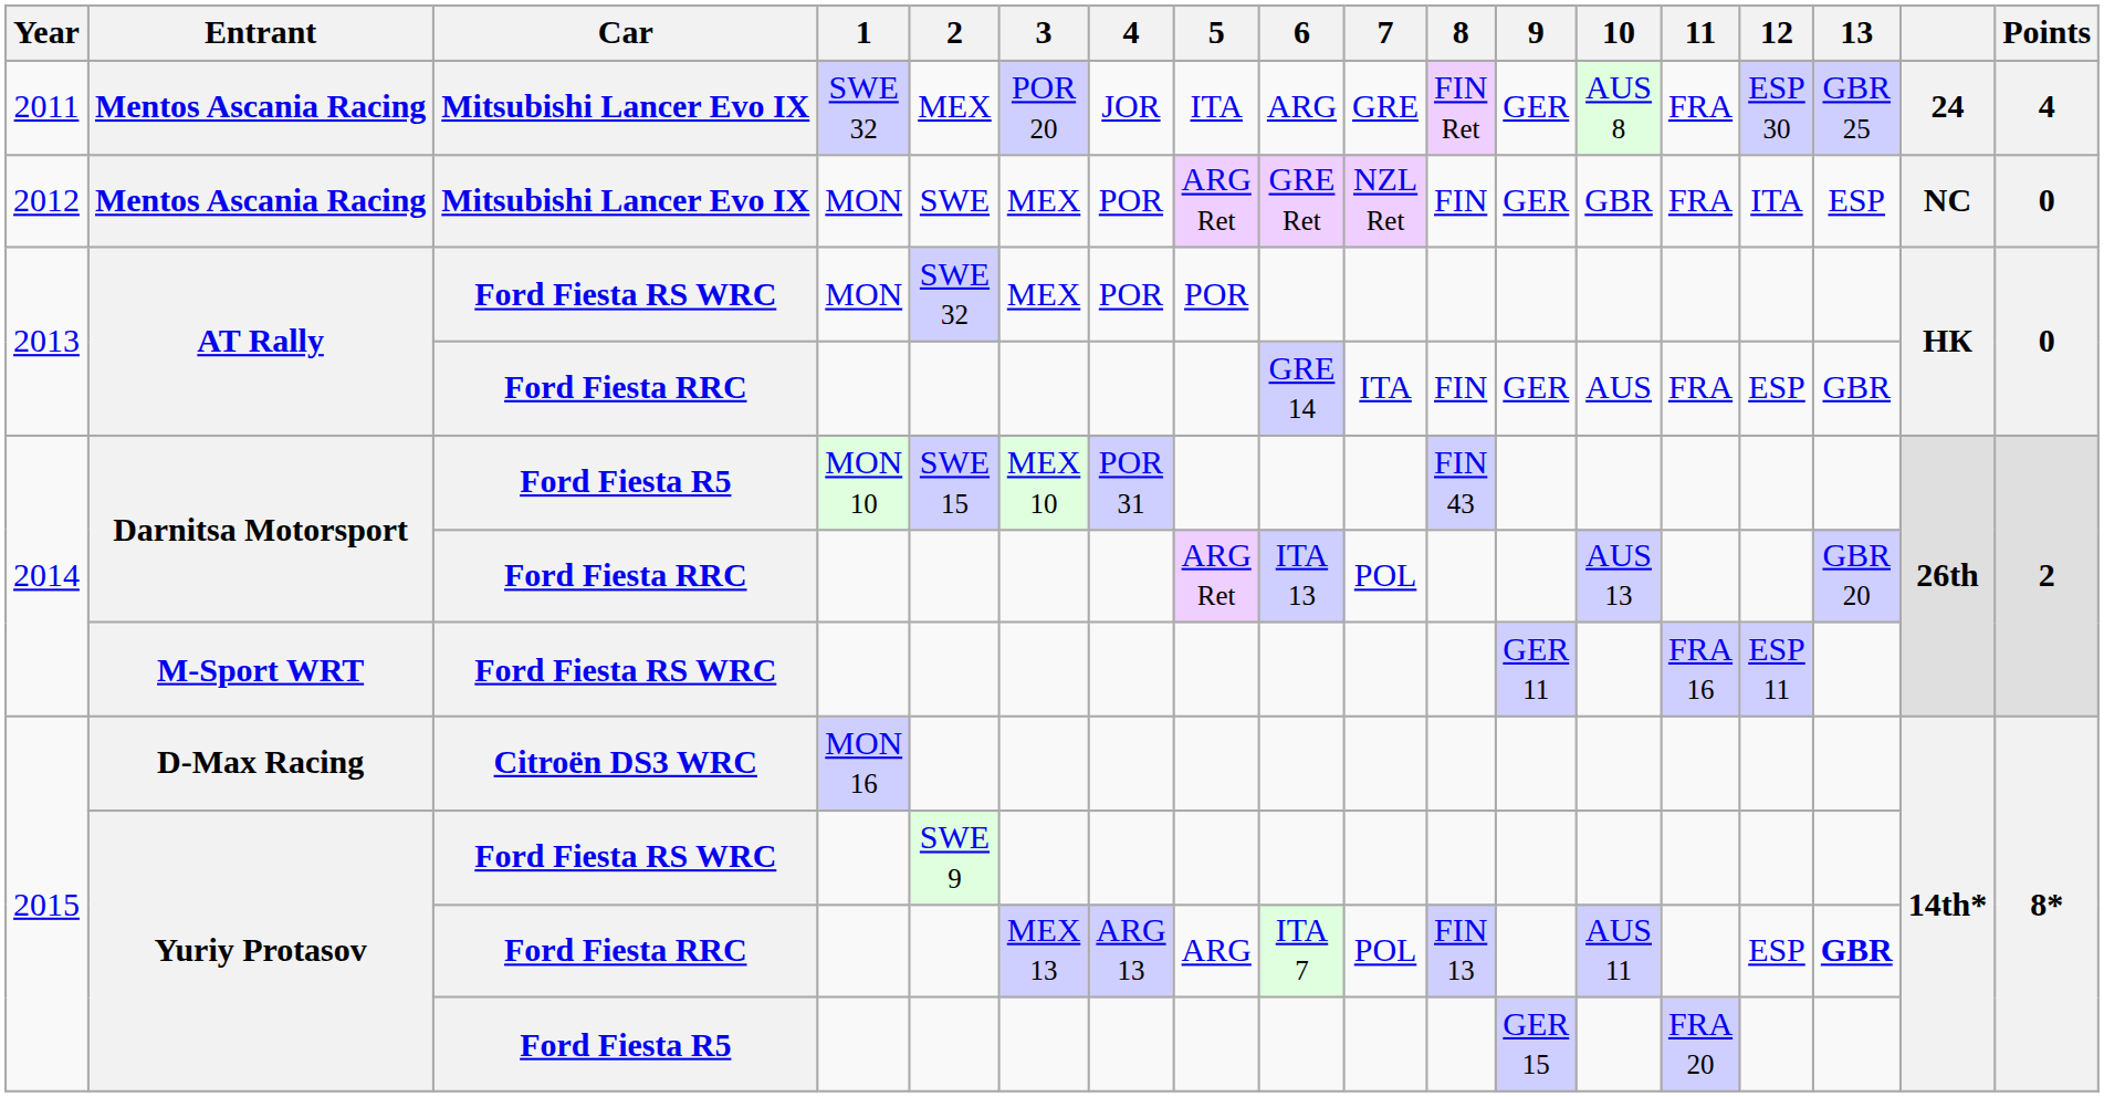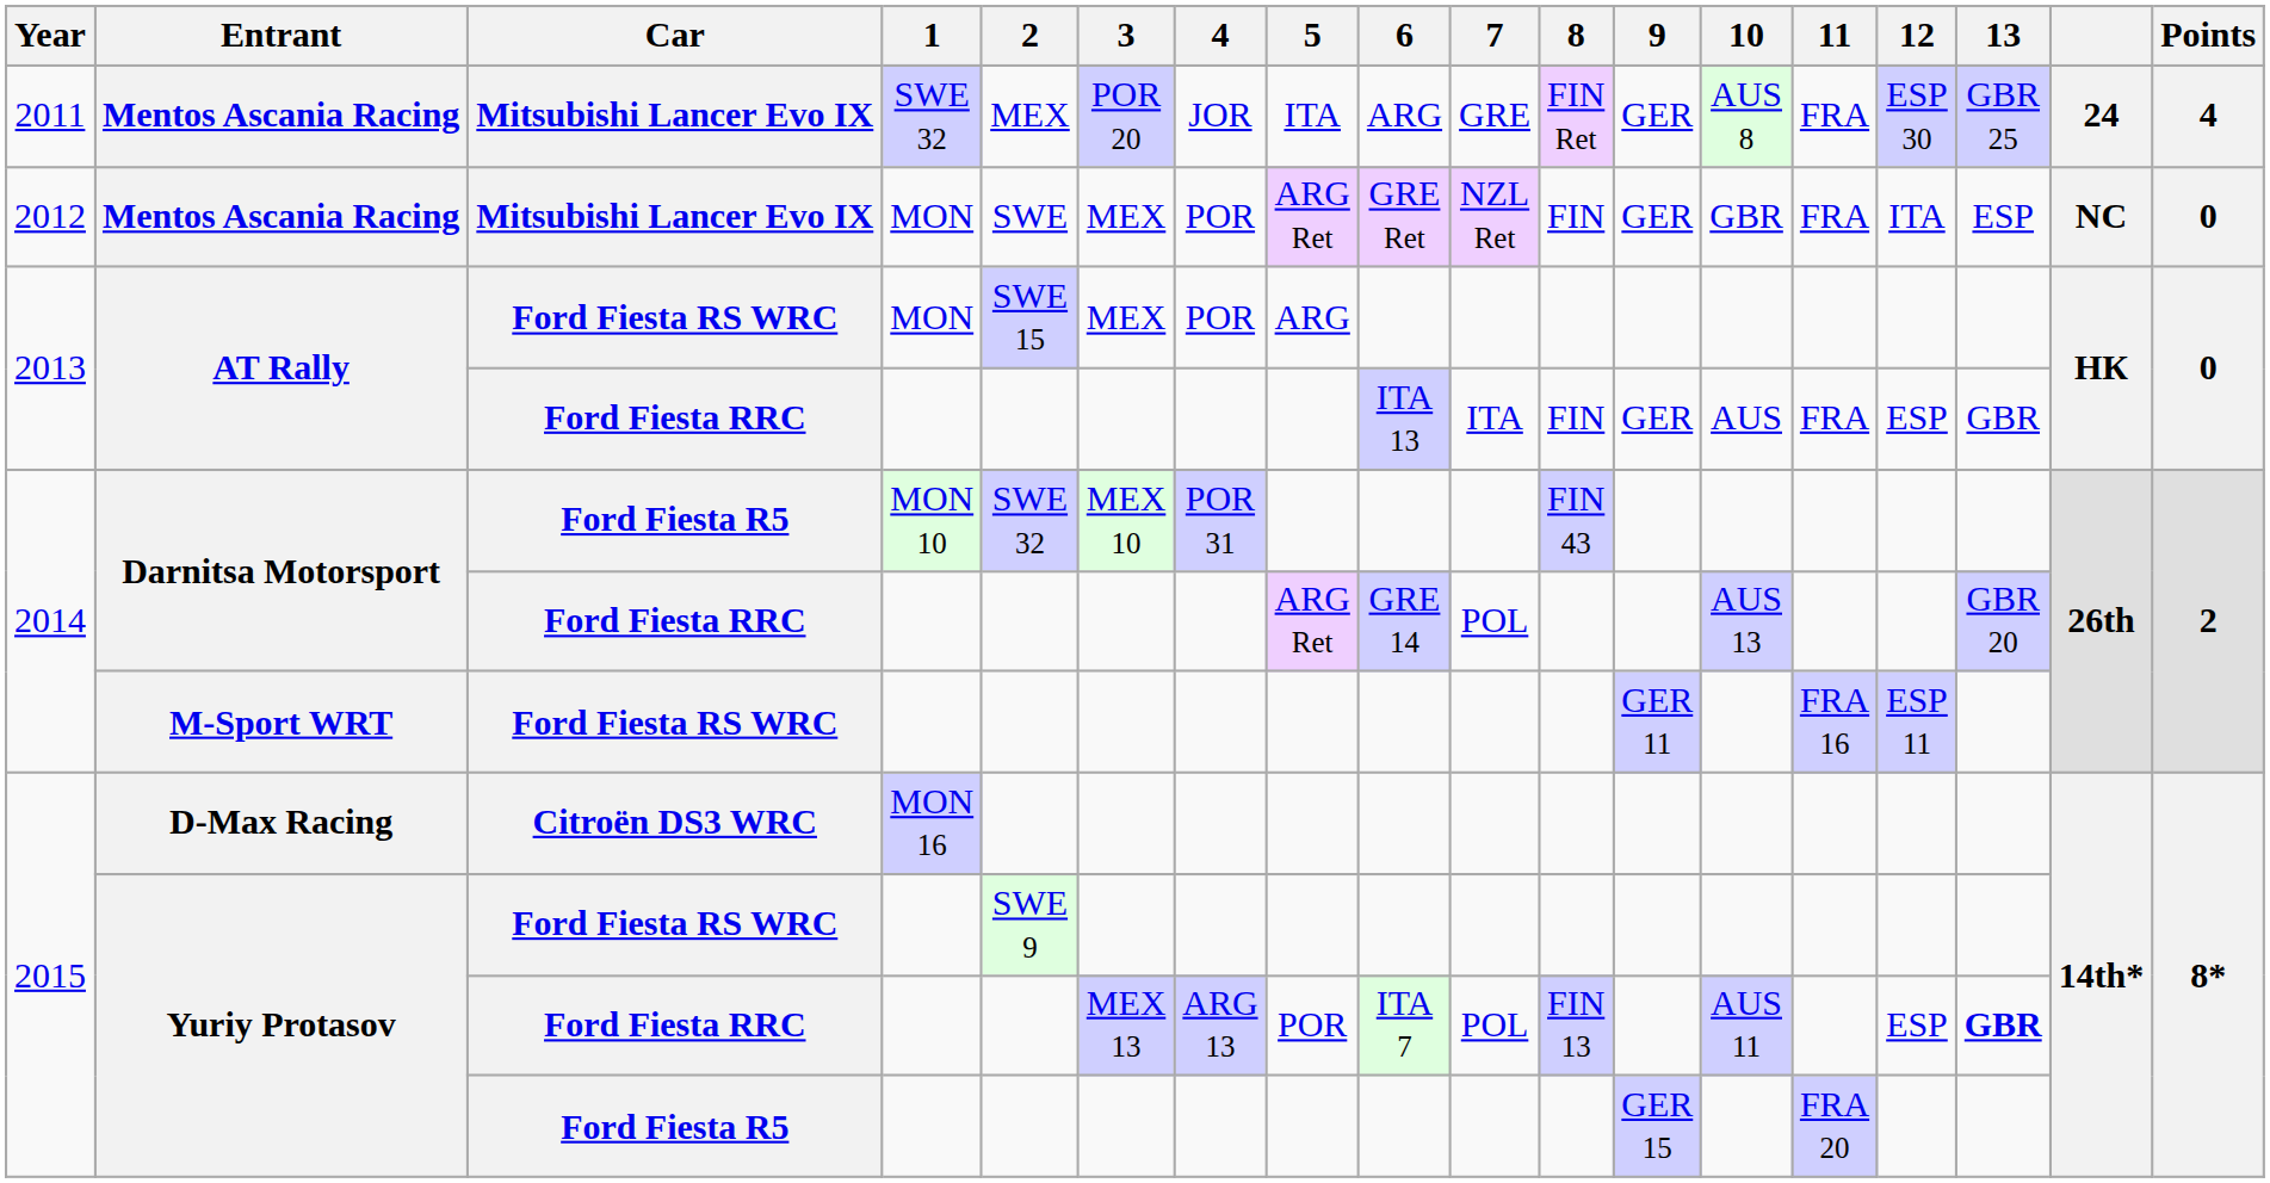 <table class="wikitable" border="1" style="text-align:center; font-size:90%;">
 <tr>
 <th>Year</th>
 <th>Entrant</th>
 <th>Car</th>
 <th>1</th>
 <th>2</th>
 <th>3</th>
 <th>4</th>
 <th>5</th>
 <th>6</th>
 <th>7</th>
 <th>8</th>
 <th>9</th>
 <th>10</th>
 <th>11</th>
 <th>12</th>
 <th>13</th>
 <th></th>
 <th>Points</th>
 </tr>
 <tr>
 <td><a href='#'>2011</a></td>
 <th><a href='#'>Mentos Ascania Racing</a></th>
 <th><a href='#'>Mitsubishi Lancer Evo IX</a></th>
 <td style="background:#CFCFFF;"><a href='#'>SWE</a><br><small>32</small></td>
 <td><a href='#'>MEX</a></td>
 <td style="background:#CFCFFF;"><a href='#'>POR</a><br><small>20</small></td>
 <td><a href='#'>JOR</a></td>
 <td><a href='#'>ITA</a></td>
 <td><a href='#'>ARG</a></td>
 <td><a href='#'>GRE</a></td>
 <td style="background:#EFCFFF;"><a href='#'>FIN</a><br><small>Ret</small></td>
 <td><a href='#'>GER</a></td>
 <td style="background:#DFFFDF;"><a href='#'>AUS</a><br><small>8</small></td>
 <td><a href='#'>FRA</a></td>
 <td style="background:#CFCFFF;"><a href='#'>ESP</a><br><small>30</small></td>
 <td style="background:#CFCFFF;"><a href='#'>GBR</a><br><small>25</small></td>
 <th>24</th>
 <th>4</th>
 </tr>
 <tr>
 <td><a href='#'>2012</a></td>
 <th><a href='#'>Mentos Ascania Racing</a></th>
 <th><a href='#'>Mitsubishi Lancer Evo IX</a></th>
 <td><a href='#'>MON</a></td>
 <td><a href='#'>SWE</a></td>
 <td><a href='#'>MEX</a></td>
 <td><a href='#'>POR</a></td>
 <td style="background:#EFCFFF;"><a href='#'>ARG</a><br><small>Ret</small></td>
 <td style="background:#EFCFFF;"><a href='#'>GRE</a><br><small>Ret</small></td>
 <td style="background:#EFCFFF;"><a href='#'>NZL</a><br><small>Ret</small></td>
 <td><a href='#'>FIN</a></td>
 <td><a href='#'>GER</a></td>
 <td><a href='#'>GBR</a></td>
 <td><a href='#'>FRA</a></td>
 <td><a href='#'>ITA</a></td>
 <td><a href='#'>ESP</a></td>
 <th>NC</th>
 <th>0</th>
 </tr>
 <tr>
 <td rowspan=2><a href='#'>2013</a></td>
 <th rowspan=2><a href='#'>AT Rally</a></th>
 <th><a href='#'>Ford Fiesta RS WRC</a></th>
 <td><a href='#'>MON</a></td>
-<td style="background:#CFCFFF;"><a href='#'>SWE</a><br><small>32</small></td>
+<td style="background:#CFCFFF;"><a href='#'>SWE</a><br><small>15</small></td>
 <td><a href='#'>MEX</a></td>
 <td><a href='#'>POR</a></td>
-<td><a href='#'>POR</a></td>
+<td><a href='#'>ARG</a></td>
 <td></td>
 <td></td>
 <td></td>
 <td></td>
 <td></td>
 <td></td>
 <td></td>
 <td></td>
 <th rowspan=2>НК</th>
 <th rowspan=2>0</th>
 </tr>
 <tr>
 <th><a href='#'>Ford Fiesta RRC</a></th>
 <td></td>
 <td></td>
 <td></td>
 <td></td>
 <td></td>
-<td style="background:#CFCFFF;"><a href='#'>GRE</a><br><small>14</small></td>
+<td style="background:#CFCFFF;"><a href='#'>ITA</a><br><small>13</small></td>
 <td><a href='#'>ITA</a></td>
 <td><a href='#'>FIN</a></td>
 <td><a href='#'>GER</a></td>
 <td><a href='#'>AUS</a></td>
 <td><a href='#'>FRA</a></td>
 <td><a href='#'>ESP</a></td>
 <td><a href='#'>GBR</a></td>
 </tr>
 <tr>
 <td rowspan=3><a href='#'>2014</a></td>
 <th rowspan=2>Darnitsa Motorsport</th>
 <th><a href='#'>Ford Fiesta R5</a></th>
 <td style="background:#DFFFDF;"><a href='#'>MON</a><br><small>10</small></td>
-<td style="background:#CFCFFF;"><a href='#'>SWE</a><br><small>15</small></td>
+<td style="background:#CFCFFF;"><a href='#'>SWE</a><br><small>32</small></td>
 <td style="background:#DFFFDF;"><a href='#'>MEX</a><br><small>10</small></td>
 <td style="background:#CFCFFF;"><a href='#'>POR</a><br><small>31</small></td>
 <td></td>
 <td></td>
 <td></td>
 <td style="background:#CFCFFF;"><a href='#'>FIN</a><br><small>43</small></td>
 <td></td>
 <td></td>
 <td></td>
 <td></td>
 <td></td>
 <td rowspan=3 style="background:#DFDFDF;"><strong>26th</strong></td>
 <td rowspan=3 style="background:#DFDFDF;"><strong>2</strong></td>
 </tr>
 <tr>
 <th><a href='#'>Ford Fiesta RRC</a></th>
 <td></td>
 <td></td>
 <td></td>
 <td></td>
 <td style="background:#EFCFFF;"><a href='#'>ARG</a><br><small>Ret</small></td>
-<td style="background:#CFCFFF;"><a href='#'>ITA</a><br><small>13</small></td>
+<td style="background:#CFCFFF;"><a href='#'>GRE</a><br><small>14</small></td>
 <td><a href='#'>POL</a></td>
 <td></td>
 <td></td>
 <td style="background:#CFCFFF;"><a href='#'>AUS</a><br><small>13</small></td>
 <td></td>
 <td></td>
 <td style="background:#CFCFFF;"><a href='#'>GBR</a><br><small>20</small></td>
 </tr>
 <tr>
 <th><a href='#'>M-Sport WRT</a></th>
 <th><a href='#'>Ford Fiesta RS WRC</a></th>
 <td></td>
 <td></td>
 <td></td>
 <td></td>
 <td></td>
 <td></td>
 <td></td>
 <td></td>
 <td style="background:#CFCFFF;"><a href='#'>GER</a><br><small>11</small></td>
 <td></td>
 <td style="background:#CFCFFF;"><a href='#'>FRA</a><br><small>16</small></td>
 <td style="background:#CFCFFF;"><a href='#'>ESP</a><br><small>11</small></td>
 <td></td>
 </tr>
 <tr>
 <td rowspan=4><a href='#'>2015</a></td>
 <th>D-Max Racing</th>
 <th><a href='#'>Citroën DS3 WRC</a></th>
 <td style="background:#CFCFFF;"><a href='#'>MON</a><br><small>16</small></td>
 <td></td>
 <td></td>
 <td></td>
 <td></td>
 <td></td>
 <td></td>
 <td></td>
 <td></td>
 <td></td>
 <td></td>
 <td></td>
 <td></td>
 <th rowspan=4>14th*</th>
 <th rowspan=4>8*</th>
 </tr>
 <tr>
 <th rowspan=3>Yuriy Protasov</th>
 <th><a href='#'>Ford Fiesta RS WRC</a></th>
 <td></td>
 <td bgcolor="#DFFFDF"><a href='#'>SWE</a><br><small>9</small></td>
 <td></td>
 <td></td>
 <td></td>
 <td></td>
 <td></td>
 <td></td>
 <td></td>
 <td></td>
 <td></td>
 <td></td>
 </tr>
 <tr>
 <th><a href='#'>Ford Fiesta RRC</a></th>
 <td></td>
 <td></td>
 <td bgcolor="#CFCFFF"><a href='#'>MEX</a><br><small>13</small></td>
 <td bgcolor="#CFCFFF"><a href='#'>ARG</a><br><small>13</small></td>
-<td><a href='#'>ARG</a></td>
+<td><a href='#'>POR</a></td>
 <td bgcolor="#DFFFDF"><a href='#'>ITA</a><br><small>7</small></td>
 <td><a href='#'>POL</a></td>
 <td bgcolor="#CFCFFF"><a href='#'>FIN</a><br><small>13</small></td>
 <td></td>
 <td bgcolor="#CFCFFF"><a href='#'>AUS</a><br><small>11</small></td>
 <td></td>
 <td><a href='#'>ESP</a></td>
 <td><strong><a href='#'>GBR</a></strong></td>
 </tr>
 <tr>
 <th><a href='#'>Ford Fiesta R5</a></th>
 <td></td>
 <td></td>
 <td></td>
 <td></td>
 <td></td>
 <td></td>
 <td></td>
 <td></td>
 <td bgcolor="#CFCFFF"><a href='#'>GER</a><br><small>15</small></td>
 <td></td>
 <td bgcolor="#CFCFFF"><a href='#'>FRA</a><br><small>20</small></td>
 <td></td>
 <td></td>
 </tr>
 </table>
